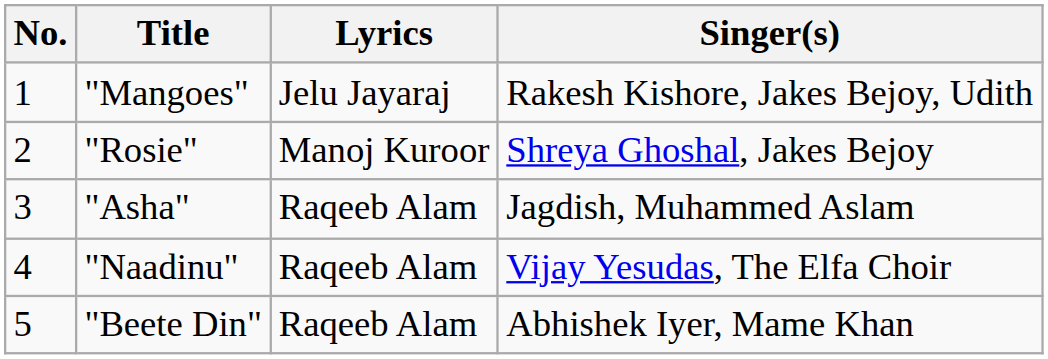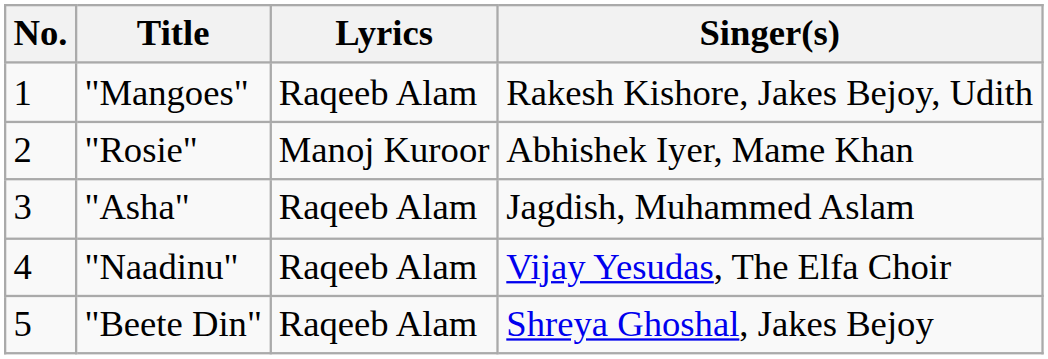 <table class="wikitable">
 <tr>
 <th>No.</th>
 <th>Title</th>
 <th>Lyrics</th>
 <th>Singer(s)</th>
 </tr>
 <tr>
 <td>1</td>
 <td>"Mangoes"</td>
-<td>Jelu Jayaraj</td>
+<td>Raqeeb Alam</td>
 <td>Rakesh Kishore, Jakes Bejoy, Udith</td>
 </tr>
 <tr>
 <td>2</td>
 <td>"Rosie"</td>
 <td>Manoj Kuroor</td>
-<td><a href='#'>Shreya Ghoshal</a>, Jakes Bejoy</td>
+<td>Abhishek Iyer, Mame Khan</td>
 </tr>
 <tr>
 <td>3</td>
 <td>"Asha"</td>
 <td>Raqeeb Alam</td>
 <td>Jagdish, Muhammed Aslam</td>
 </tr>
 <tr>
 <td>4</td>
 <td>"Naadinu"</td>
 <td>Raqeeb Alam</td>
 <td><a href='#'>Vijay Yesudas</a>, The Elfa Choir</td>
 </tr>
 <tr>
 <td>5</td>
 <td>"Beete Din"</td>
 <td>Raqeeb Alam</td>
-<td>Abhishek Iyer, Mame Khan</td>
+<td><a href='#'>Shreya Ghoshal</a>, Jakes Bejoy</td>
 </tr>
 </table>
